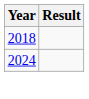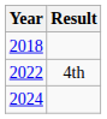 <table class="wikitable" style="text-align:center">
 <tr>
 <th>Year</th>
 <th>Result</th>
 </tr>
 <tr>
 <td><a href='#'>2018</a></td>
 <td></td>
 </tr>
 <tr>
+<td><a href='#'>2022</a></td>
+<td>4th</td>
+</tr>
+<tr>
 <td><a href='#'>2024</a></td>
 <td></td>
 </tr>
 </table>
